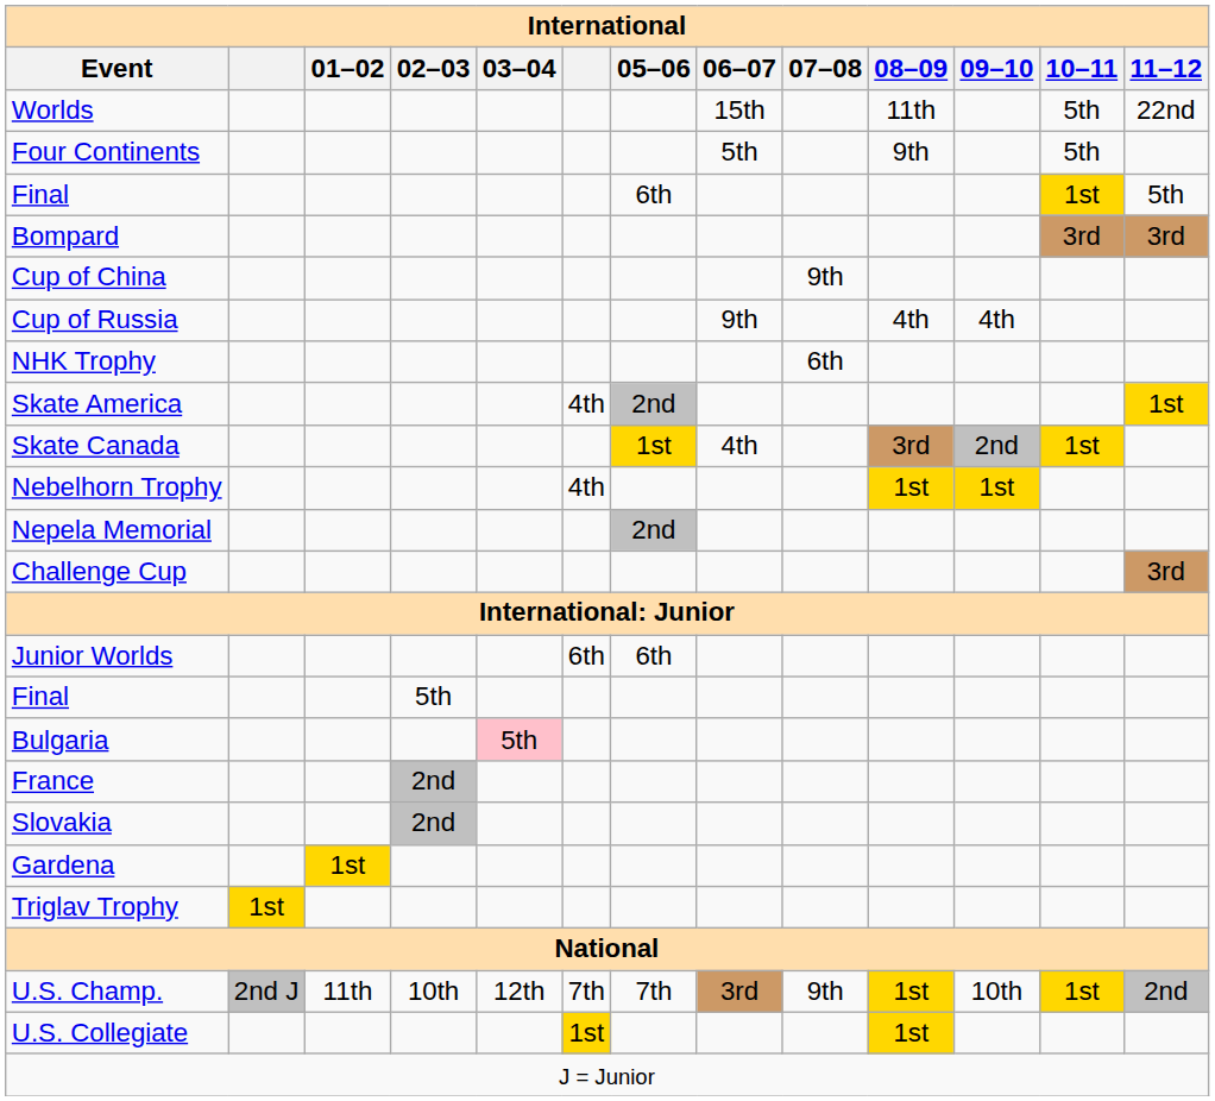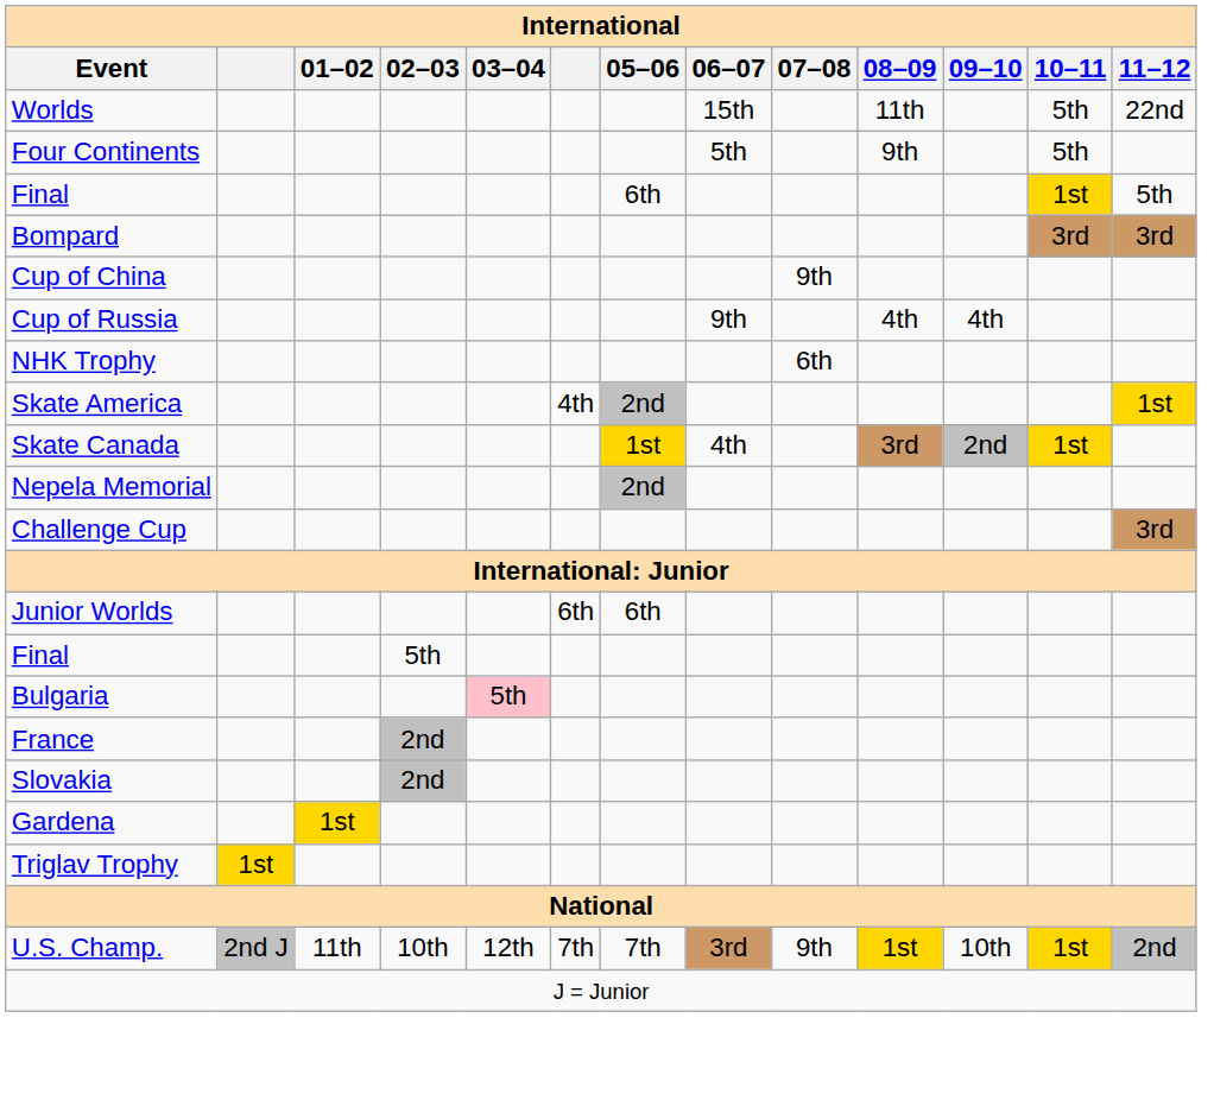 <table class="wikitable" style="text-align:center">
 <tr>
 <th colspan="13" style="background-color: #ffdead; " align="center">International</th>
 </tr>
 <tr>
 <th>Event</th>
 <th></th>
 <th>01–02</th>
 <th>02–03</th>
 <th>03–04</th>
 <th></th>
 <th>05–06</th>
 <th>06–07</th>
 <th>07–08</th>
 <th><a href='#'>08–09</a></th>
 <th><a href='#'>09–10</a></th>
 <th><a href='#'>10–11</a></th>
 <th><a href='#'>11–12</a></th>
 </tr>
 <tr>
 <td align="left"><a href='#'>Worlds</a></td>
 <td></td>
 <td></td>
 <td></td>
 <td></td>
 <td></td>
 <td></td>
 <td>15th</td>
 <td></td>
 <td>11th</td>
 <td></td>
 <td>5th</td>
 <td>22nd</td>
 </tr>
 <tr>
 <td align="left"><a href='#'>Four Continents</a></td>
 <td></td>
 <td></td>
 <td></td>
 <td></td>
 <td></td>
 <td></td>
 <td>5th</td>
 <td></td>
 <td>9th</td>
 <td></td>
 <td>5th</td>
 <td></td>
 </tr>
 <tr>
 <td align="left"> <a href='#'>Final</a></td>
 <td></td>
 <td></td>
 <td></td>
 <td></td>
 <td></td>
 <td>6th</td>
 <td></td>
 <td></td>
 <td></td>
 <td></td>
 <td bgcolor="gold">1st</td>
 <td>5th</td>
 </tr>
 <tr>
 <td align="left"> <a href='#'>Bompard</a></td>
 <td></td>
 <td></td>
 <td></td>
 <td></td>
 <td></td>
 <td></td>
 <td></td>
 <td></td>
 <td></td>
 <td></td>
 <td bgcolor="cc9966">3rd</td>
 <td bgcolor="cc9966">3rd</td>
 </tr>
 <tr>
 <td align="left"> <a href='#'>Cup of China</a></td>
 <td></td>
 <td></td>
 <td></td>
 <td></td>
 <td></td>
 <td></td>
 <td></td>
 <td>9th</td>
 <td></td>
 <td></td>
 <td></td>
 <td></td>
 </tr>
 <tr>
 <td align="left"> <a href='#'>Cup of Russia</a></td>
 <td></td>
 <td></td>
 <td></td>
 <td></td>
 <td></td>
 <td></td>
 <td>9th</td>
 <td></td>
 <td>4th</td>
 <td>4th</td>
 <td></td>
 <td></td>
 </tr>
 <tr>
 <td align="left"> <a href='#'>NHK Trophy</a></td>
 <td></td>
 <td></td>
 <td></td>
 <td></td>
 <td></td>
 <td></td>
 <td></td>
 <td>6th</td>
 <td></td>
 <td></td>
 <td></td>
 <td></td>
 </tr>
 <tr>
 <td align="left"> <a href='#'>Skate America</a></td>
 <td></td>
 <td></td>
 <td></td>
 <td></td>
 <td>4th</td>
 <td bgcolor="silver">2nd</td>
 <td></td>
 <td></td>
 <td></td>
 <td></td>
 <td></td>
 <td bgcolor="gold">1st</td>
 </tr>
 <tr>
 <td align="left"> <a href='#'>Skate Canada</a></td>
 <td></td>
 <td></td>
 <td></td>
 <td></td>
 <td></td>
 <td bgcolor="gold">1st</td>
 <td>4th</td>
 <td></td>
 <td bgcolor="cc9966">3rd</td>
 <td bgcolor="silver">2nd</td>
 <td bgcolor="gold">1st</td>
-<td></td>
-</tr>
-<tr>
-<td align="left"><a href='#'>Nebelhorn Trophy</a></td>
-<td></td>
-<td></td>
-<td></td>
-<td></td>
-<td>4th</td>
-<td></td>
-<td></td>
-<td></td>
-<td bgcolor="gold">1st</td>
-<td bgcolor="gold">1st</td>
-<td></td>
 <td></td>
 </tr>
 <tr>
 <td align="left"><a href='#'>Nepela Memorial</a></td>
 <td></td>
 <td></td>
 <td></td>
 <td></td>
 <td></td>
 <td bgcolor="silver">2nd</td>
 <td></td>
 <td></td>
 <td></td>
 <td></td>
 <td></td>
 <td></td>
 </tr>
 <tr>
 <td align="left"><a href='#'>Challenge Cup</a></td>
 <td></td>
 <td></td>
 <td></td>
 <td></td>
 <td></td>
 <td></td>
 <td></td>
 <td></td>
 <td></td>
 <td></td>
 <td></td>
 <td bgcolor="cc9966">3rd</td>
 </tr>
 <tr>
 <th colspan="13" style="background-color: #ffdead; " align="center">International: Junior</th>
 </tr>
 <tr>
 <td align="left"><a href='#'>Junior Worlds</a></td>
 <td></td>
 <td></td>
 <td></td>
 <td></td>
 <td>6th</td>
 <td>6th</td>
 <td></td>
 <td></td>
 <td></td>
 <td></td>
 <td></td>
 <td></td>
 </tr>
 <tr>
 <td align="left"> <a href='#'>Final</a></td>
 <td></td>
 <td></td>
 <td>5th</td>
 <td></td>
 <td></td>
 <td></td>
 <td></td>
 <td></td>
 <td></td>
 <td></td>
 <td></td>
 <td></td>
 </tr>
 <tr>
 <td align="left"> <a href='#'>Bulgaria</a></td>
 <td></td>
 <td></td>
 <td></td>
 <td style="background: pink;">5th</td>
 <td></td>
 <td></td>
 <td></td>
 <td></td>
 <td></td>
 <td></td>
 <td></td>
 <td></td>
 </tr>
 <tr>
 <td align="left"> <a href='#'>France</a></td>
 <td></td>
 <td></td>
 <td bgcolor="silver">2nd</td>
 <td></td>
 <td></td>
 <td></td>
 <td></td>
 <td></td>
 <td></td>
 <td></td>
 <td></td>
 <td></td>
 </tr>
 <tr>
 <td align="left"> <a href='#'>Slovakia</a></td>
 <td></td>
 <td></td>
 <td bgcolor="silver">2nd</td>
 <td></td>
 <td></td>
 <td></td>
 <td></td>
 <td></td>
 <td></td>
 <td></td>
 <td></td>
 <td></td>
 </tr>
 <tr>
 <td align="left"><a href='#'>Gardena</a></td>
 <td></td>
 <td bgcolor="gold">1st</td>
 <td></td>
 <td></td>
 <td></td>
 <td></td>
 <td></td>
 <td></td>
 <td></td>
 <td></td>
 <td></td>
 <td></td>
 </tr>
 <tr>
 <td align="left"><a href='#'>Triglav Trophy</a></td>
 <td bgcolor="gold">1st</td>
 <td></td>
 <td></td>
 <td></td>
 <td></td>
 <td></td>
 <td></td>
 <td></td>
 <td></td>
 <td></td>
 <td></td>
 <td></td>
 </tr>
 <tr>
 <th colspan="13" style="background-color: #ffdead; " align="center">National</th>
 </tr>
 <tr>
 <td align="left"><a href='#'>U.S. Champ.</a></td>
 <td bgcolor="silver">2nd J</td>
 <td>11th</td>
 <td>10th</td>
 <td>12th</td>
 <td>7th</td>
 <td>7th</td>
 <td bgcolor="cc9966">3rd</td>
 <td>9th</td>
 <td bgcolor="gold">1st</td>
 <td>10th</td>
 <td bgcolor="gold">1st</td>
 <td bgcolor="silver">2nd</td>
 </tr>
 <tr>
-<td align="left"><a href='#'>U.S. Collegiate</a></td>
-<td></td>
-<td></td>
-<td></td>
-<td></td>
-<td bgcolor="gold">1st</td>
-<td></td>
-<td></td>
-<td></td>
-<td bgcolor="gold">1st</td>
-<td></td>
-<td></td>
-<td></td>
-</tr>
-<tr>
 <td colspan="13" align="center"><small>J = Junior</small></td>
 </tr>
 </table>
